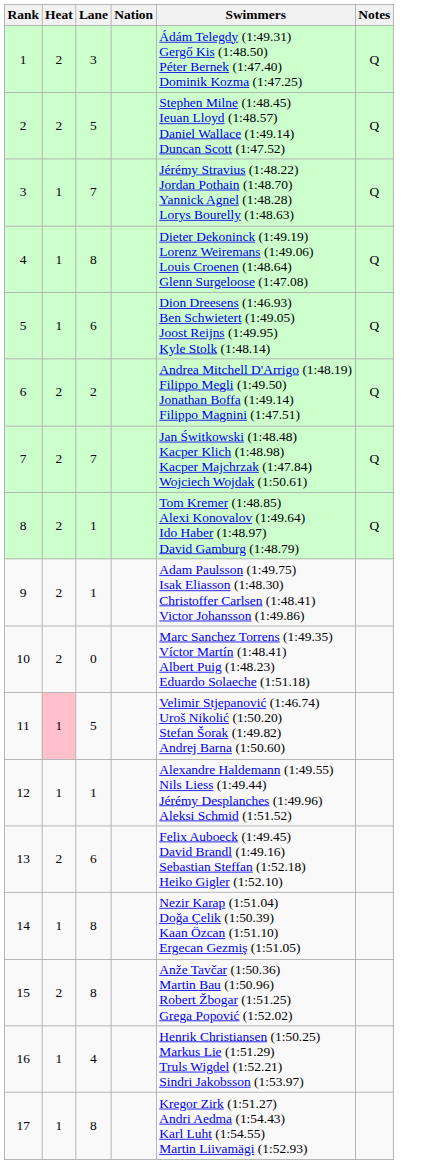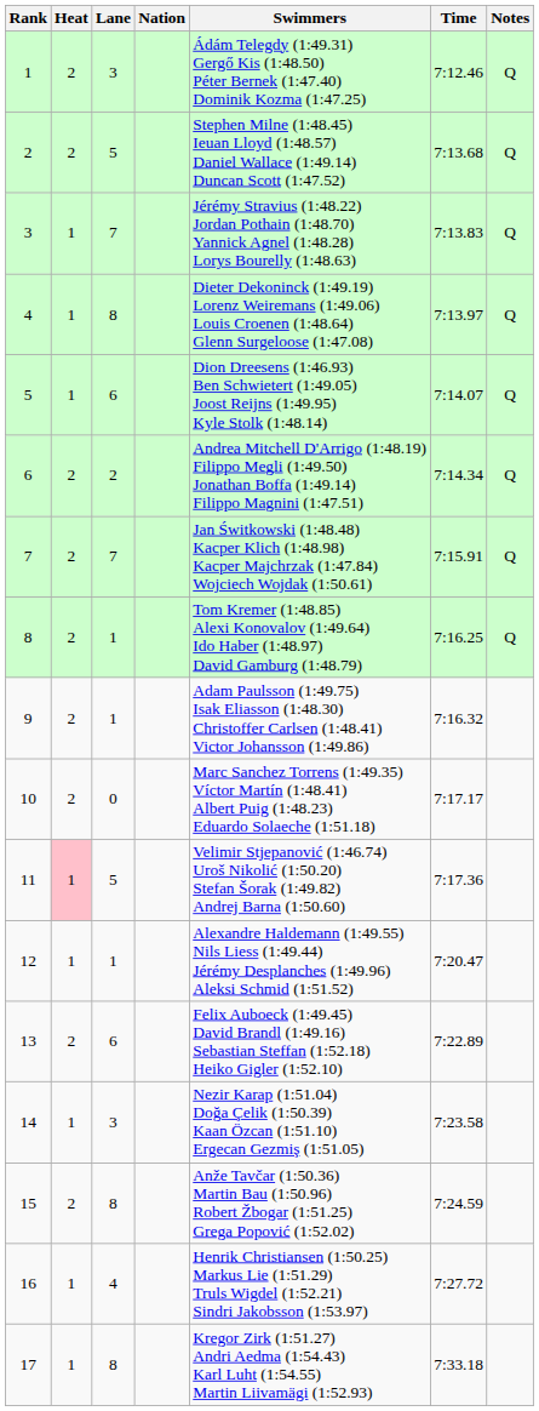 <table class="wikitable sortable" style="text-align:center">
 <tr>
 <th>Rank</th>
 <th>Heat</th>
 <th>Lane</th>
 <th>Nation</th>
 <th>Swimmers</th>
+<th>Time</th>
 <th>Notes</th>
 </tr>
 <tr bgcolor=ccffcc>
 <td>1</td>
 <td>2</td>
 <td>3</td>
 <td align=left></td>
 <td align=left><a href='#'>Ádám Telegdy</a> (1:49.31)<br><a href='#'>Gergő Kis</a> (1:48.50)<br><a href='#'>Péter Bernek</a> (1:47.40)<br><a href='#'>Dominik Kozma</a> (1:47.25)</td>
+<td>7:12.46</td>
 <td>Q</td>
 </tr>
 <tr bgcolor=ccffcc>
 <td>2</td>
 <td>2</td>
 <td>5</td>
 <td align=left></td>
 <td align=left><a href='#'>Stephen Milne</a> (1:48.45)<br><a href='#'>Ieuan Lloyd</a> (1:48.57)<br><a href='#'>Daniel Wallace</a> (1:49.14)<br><a href='#'>Duncan Scott</a> (1:47.52)</td>
+<td>7:13.68</td>
 <td>Q</td>
 </tr>
 <tr bgcolor=ccffcc>
 <td>3</td>
 <td>1</td>
 <td>7</td>
 <td align=left></td>
 <td align=left><a href='#'>Jérémy Stravius</a> (1:48.22)<br><a href='#'>Jordan Pothain</a> (1:48.70)<br><a href='#'>Yannick Agnel</a> (1:48.28)<br><a href='#'>Lorys Bourelly</a> (1:48.63)</td>
+<td>7:13.83</td>
 <td>Q</td>
 </tr>
 <tr bgcolor=ccffcc>
 <td>4</td>
 <td>1</td>
 <td>8</td>
 <td align=left></td>
 <td align=left><a href='#'>Dieter Dekoninck</a> (1:49.19)<br><a href='#'>Lorenz Weiremans</a> (1:49.06)<br><a href='#'>Louis Croenen</a> (1:48.64)<br><a href='#'>Glenn Surgeloose</a> (1:47.08)</td>
+<td>7:13.97</td>
 <td>Q</td>
 </tr>
 <tr bgcolor=ccffcc>
 <td>5</td>
 <td>1</td>
 <td>6</td>
 <td align=left></td>
 <td align=left><a href='#'>Dion Dreesens</a> (1:46.93)<br><a href='#'>Ben Schwietert</a> (1:49.05)<br><a href='#'>Joost Reijns</a> (1:49.95)<br><a href='#'>Kyle Stolk</a> (1:48.14)</td>
+<td>7:14.07</td>
 <td>Q</td>
 </tr>
 <tr bgcolor=ccffcc>
 <td>6</td>
 <td>2</td>
 <td>2</td>
 <td align=left></td>
 <td align=left><a href='#'>Andrea Mitchell D'Arrigo</a> (1:48.19)<br><a href='#'>Filippo Megli</a> (1:49.50)<br><a href='#'>Jonathan Boffa</a> (1:49.14)<br><a href='#'>Filippo Magnini</a> (1:47.51)</td>
+<td>7:14.34</td>
 <td>Q</td>
 </tr>
 <tr bgcolor=ccffcc>
 <td>7</td>
 <td>2</td>
 <td>7</td>
 <td align=left></td>
 <td align=left><a href='#'>Jan Świtkowski</a> (1:48.48)<br><a href='#'>Kacper Klich</a> (1:48.98)<br><a href='#'>Kacper Majchrzak</a> (1:47.84)<br><a href='#'>Wojciech Wojdak</a> (1:50.61)</td>
+<td>7:15.91</td>
 <td>Q</td>
 </tr>
 <tr bgcolor=ccffcc>
 <td>8</td>
 <td>2</td>
 <td>1</td>
 <td align=left></td>
 <td align=left><a href='#'>Tom Kremer</a> (1:48.85)<br><a href='#'>Alexi Konovalov</a> (1:49.64)<br><a href='#'>Ido Haber</a> (1:48.97)<br><a href='#'>David Gamburg</a> (1:48.79)</td>
+<td>7:16.25</td>
 <td>Q</td>
 </tr>
 <tr>
 <td>9</td>
 <td>2</td>
 <td>1</td>
 <td align=left></td>
 <td align=left><a href='#'>Adam Paulsson</a> (1:49.75)<br><a href='#'>Isak Eliasson</a> (1:48.30)<br><a href='#'>Christoffer Carlsen</a> (1:48.41)<br><a href='#'>Victor Johansson</a> (1:49.86)</td>
+<td>7:16.32</td>
 <td></td>
 </tr>
 <tr>
 <td>10</td>
 <td>2</td>
 <td>0</td>
 <td align=left></td>
 <td align=left><a href='#'>Marc Sanchez Torrens</a> (1:49.35)<br><a href='#'>Víctor Martín</a> (1:48.41)<br><a href='#'>Albert Puig</a> (1:48.23)<br><a href='#'>Eduardo Solaeche</a> (1:51.18)</td>
+<td>7:17.17</td>
 <td></td>
 </tr>
 <tr>
 <td>11</td>
 <td style="background: pink;">1</td>
 <td>5</td>
 <td align=left></td>
 <td align=left><a href='#'>Velimir Stjepanović</a> (1:46.74)<br><a href='#'>Uroš Nikolić</a> (1:50.20)<br><a href='#'>Stefan Šorak</a> (1:49.82)<br><a href='#'>Andrej Barna</a> (1:50.60)</td>
+<td>7:17.36</td>
 <td></td>
 </tr>
 <tr>
 <td>12</td>
 <td>1</td>
 <td>1</td>
 <td align=left></td>
 <td align=left><a href='#'>Alexandre Haldemann</a> (1:49.55)<br><a href='#'>Nils Liess</a> (1:49.44)<br><a href='#'>Jérémy Desplanches</a> (1:49.96)<br><a href='#'>Aleksi Schmid</a> (1:51.52)</td>
+<td>7:20.47</td>
 <td></td>
 </tr>
 <tr>
 <td>13</td>
 <td>2</td>
 <td>6</td>
 <td align=left></td>
 <td align=left><a href='#'>Felix Auboeck</a> (1:49.45)<br><a href='#'>David Brandl</a> (1:49.16)<br><a href='#'>Sebastian Steffan</a> (1:52.18)<br><a href='#'>Heiko Gigler</a> (1:52.10)</td>
+<td>7:22.89</td>
 <td></td>
 </tr>
 <tr>
 <td>14</td>
 <td>1</td>
-<td>8</td>
+<td>3</td>
 <td align=left></td>
 <td align=left><a href='#'>Nezir Karap</a> (1:51.04)<br><a href='#'>Doğa Çelik</a> (1:50.39)<br><a href='#'>Kaan Özcan</a> (1:51.10)<br><a href='#'>Ergecan Gezmiş</a> (1:51.05)</td>
+<td>7:23.58</td>
 <td></td>
 </tr>
 <tr>
 <td>15</td>
 <td>2</td>
 <td>8</td>
 <td align=left></td>
 <td align=left><a href='#'>Anže Tavčar</a> (1:50.36)<br><a href='#'>Martin Bau</a> (1:50.96)<br><a href='#'>Robert Žbogar</a> (1:51.25)<br><a href='#'>Grega Popović</a> (1:52.02)</td>
+<td>7:24.59</td>
 <td></td>
 </tr>
 <tr>
 <td>16</td>
 <td>1</td>
 <td>4</td>
 <td align=left></td>
 <td align=left><a href='#'>Henrik Christiansen</a> (1:50.25)<br><a href='#'>Markus Lie</a> (1:51.29)<br><a href='#'>Truls Wigdel</a> (1:52.21)<br><a href='#'>Sindri Jakobsson</a> (1:53.97)</td>
+<td>7:27.72</td>
 <td></td>
 </tr>
 <tr>
 <td>17</td>
 <td>1</td>
 <td>8</td>
 <td align=left></td>
 <td align=left><a href='#'>Kregor Zirk</a> (1:51.27)<br><a href='#'>Andri Aedma</a> (1:54.43)<br><a href='#'>Karl Luht</a> (1:54.55)<br><a href='#'>Martin Liivamägi</a> (1:52.93)</td>
+<td>7:33.18</td>
 <td></td>
 </tr>
 </table>
